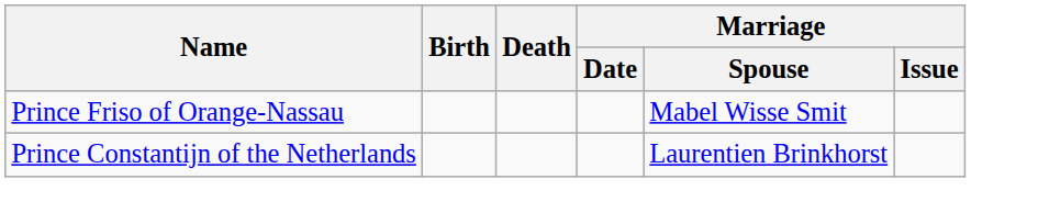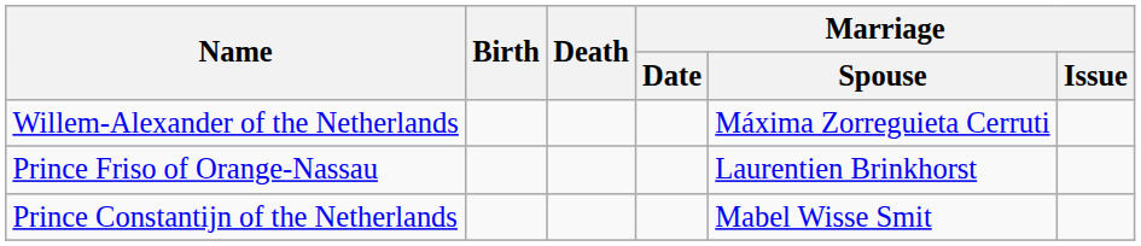 <table class="wikitable">
 <tr>
 <th rowspan="2">Name</th>
 <th rowspan="2">Birth</th>
 <th rowspan="2">Death</th>
 <th colspan="3">Marriage</th>
 </tr>
 <tr>
 <th>Date</th>
 <th>Spouse</th>
 <th>Issue</th>
 </tr>
 <tr>
+<td><a href='#'>Willem-Alexander of the Netherlands</a></td>
+<td></td>
+<td></td>
+<td><a href='#'></a></td>
+<td><a href='#'>Máxima Zorreguieta Cerruti</a></td>
+<td></td>
+</tr>
+<tr>
 <td><a href='#'>Prince Friso of Orange-Nassau</a></td>
 <td></td>
 <td></td>
 <td></td>
-<td><a href='#'>Mabel Wisse Smit</a></td>
+<td><a href='#'>Laurentien Brinkhorst</a></td>
 <td></td>
 </tr>
 <tr>
 <td><a href='#'>Prince Constantijn of the Netherlands</a></td>
 <td></td>
 <td></td>
 <td></td>
-<td><a href='#'>Laurentien Brinkhorst</a></td>
+<td><a href='#'>Mabel Wisse Smit</a></td>
 <td></td>
 </tr>
 </table>
